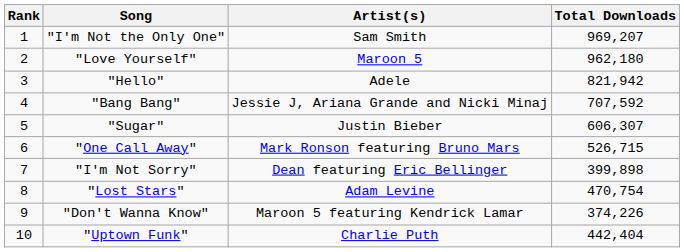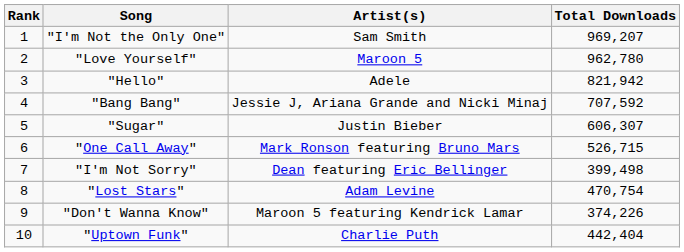 <table class="wikitable" style="text-align:center">
 <tr>
 <th>Rank</th>
 <th>Song</th>
 <th>Artist(s)</th>
 <th>Total Downloads</th>
 </tr>
 <tr>
 <td>1</td>
 <td>"I'm Not the Only One"</td>
 <td>Sam Smith</td>
 <td>969,207</td>
 </tr>
 <tr>
 <td>2</td>
 <td>"Love Yourself"</td>
 <td><a href='#'>Maroon 5</a></td>
-<td>962,180</td>
+<td>962,780</td>
 </tr>
 <tr>
 <td>3</td>
 <td>"Hello"</td>
 <td>Adele</td>
 <td>821,942</td>
 </tr>
 <tr>
 <td>4</td>
 <td>"Bang Bang"</td>
 <td>Jessie J, Ariana Grande and Nicki Minaj</td>
 <td>707,592</td>
 </tr>
 <tr>
 <td>5</td>
 <td>"Sugar"</td>
 <td>Justin Bieber</td>
 <td>606,307</td>
 </tr>
 <tr>
 <td>6</td>
 <td>"<a href='#'>One Call Away</a>"</td>
 <td><a href='#'>Mark Ronson</a> featuring <a href='#'>Bruno Mars</a></td>
 <td>526,715</td>
 </tr>
 <tr>
 <td>7</td>
 <td>"I'm Not Sorry"</td>
 <td><a href='#'>Dean</a> featuring <a href='#'>Eric Bellinger</a></td>
-<td>399,898</td>
+<td>399,498</td>
 </tr>
 <tr>
 <td>8</td>
 <td>"<a href='#'>Lost Stars</a>"</td>
 <td><a href='#'>Adam Levine</a></td>
 <td>470,754</td>
 </tr>
 <tr>
 <td>9</td>
 <td>"Don't Wanna Know"</td>
 <td>Maroon 5 featuring Kendrick Lamar</td>
 <td>374,226</td>
 </tr>
 <tr>
 <td>10</td>
 <td>"<a href='#'>Uptown Funk</a>"</td>
 <td><a href='#'>Charlie Puth</a></td>
 <td>442,404</td>
 </tr>
 </table>
